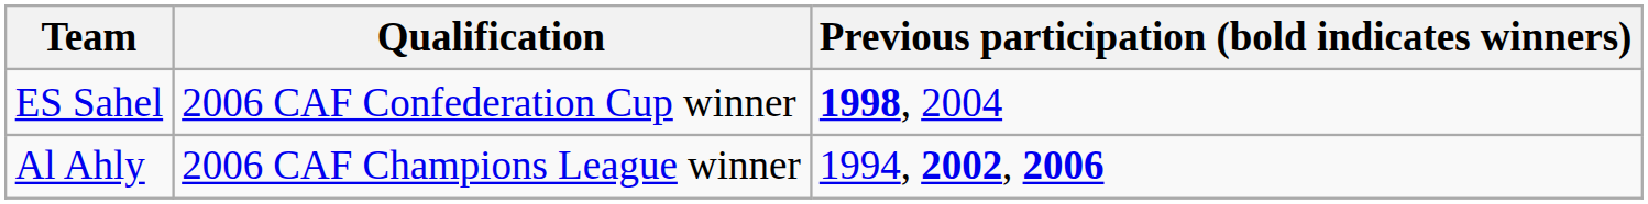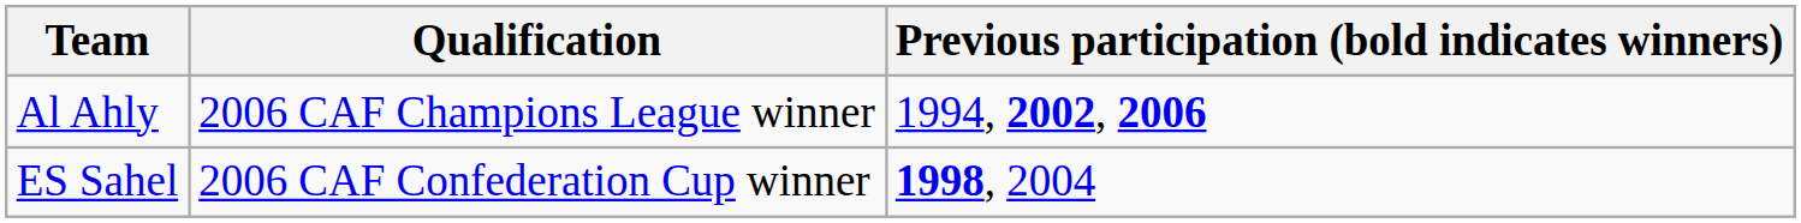 <table class="wikitable">
 <tr>
 <th>Team</th>
 <th>Qualification</th>
 <th>Previous participation (bold indicates winners)</th>
 </tr>
 <tr>
+<td> <a href='#'>Al Ahly</a></td>
+<td><a href='#'>2006 CAF Champions League</a> winner</td>
+<td><a href='#'>1994</a>, <strong><a href='#'>2002</a></strong>, <strong><a href='#'>2006</a></strong></td>
+</tr>
+<tr>
 <td> <a href='#'>ES Sahel</a></td>
 <td><a href='#'>2006 CAF Confederation Cup</a> winner</td>
 <td><strong><a href='#'>1998</a></strong>, <a href='#'>2004</a></td>
 </tr>
-<tr>
-<td> <a href='#'>Al Ahly</a></td>
-<td><a href='#'>2006 CAF Champions League</a> winner</td>
-<td><a href='#'>1994</a>, <strong><a href='#'>2002</a></strong>, <strong><a href='#'>2006</a></strong></td>
-</tr>
 </table>
